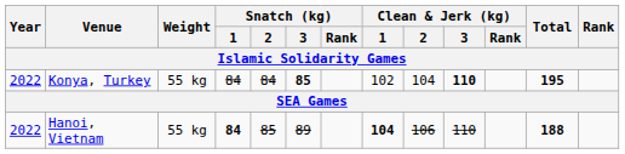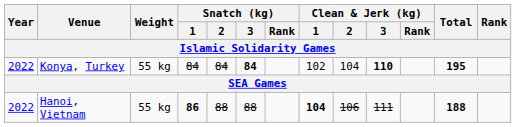 <table class = "wikitable" style="text-align:center;">
 <tr>
 <th rowspan=2 width=40>Year</th>
 <th rowspan=2 width=250>Venue</th>
 <th rowspan=2 width=60>Weight</th>
 <th colspan=4>Snatch (kg)</th>
 <th colspan=4>Clean & Jerk (kg)</th>
 <th rowspan=2 width=65>Total</th>
 <th rowspan=2 width=40>Rank</th>
 </tr>
 <tr>
 <th width=65>1</th>
 <th width=65>2</th>
 <th width=65>3</th>
 <th width=45>Rank</th>
 <th width=65>1</th>
 <th width=65>2</th>
 <th width=65>3</th>
 <th width=45>Rank</th>
 </tr>
 <tr>
 <th colspan=13><a href='#'>Islamic Solidarity Games</a></th>
 </tr>
 <tr>
 <td><a href='#'>2022</a></td>
 <td align=left> <a href='#'>Konya</a>, <a href='#'>Turkey</a></td>
 <td>55 kg</td>
 <td><s>84</s></td>
 <td><s>84</s></td>
-<td><strong>85</strong></td>
+<td><strong>84</strong></td>
 <td></td>
 <td>102</td>
 <td>104</td>
 <td><strong>110</strong></td>
 <td></td>
 <td><strong>195</strong></td>
 <td></td>
 </tr>
 <tr>
 <th colspan=13><a href='#'>SEA Games</a></th>
 </tr>
 <tr>
 <td><a href='#'>2022</a></td>
 <td align=left> <a href='#'>Hanoi</a>, <a href='#'>Vietnam</a></td>
 <td>55 kg</td>
-<td><strong>84</strong></td>
-<td><s>85</s></td>
-<td><s>89</s></td>
+<td><strong>86</strong></td>
+<td><s>88</s></td>
+<td><s>88</s></td>
 <td></td>
 <td><strong>104</strong></td>
 <td><s>106</s></td>
-<td><s>110</s></td>
+<td><s>111</s></td>
 <td></td>
 <td><strong>188</strong></td>
 <td></td>
 </tr>
 </table>
